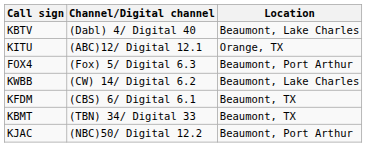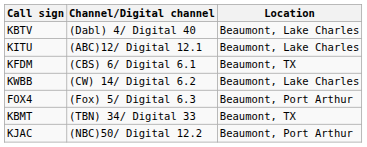 <table class="wikitable">
 <tr>
 <th>Call sign</th>
 <th>Channel/Digital channel</th>
 <th>Location</th>
 </tr>
 <tr>
 <td>KBTV</td>
 <td>(Dabl) 4/ Digital 40</td>
 <td>Beaumont, Lake Charles</td>
 </tr>
 <tr>
 <td>KITU</td>
 <td>(ABC)12/ Digital 12.1</td>
-<td>Orange, TX</td>
+<td>Beaumont, Lake Charles</td>
 </tr>
 <tr>
-<td>FOX4</td>
-<td>(Fox) 5/ Digital 6.3</td>
-<td>Beaumont, Port Arthur</td>
+<td>KFDM</td>
+<td>(CBS) 6/ Digital 6.1</td>
+<td>Beaumont, TX</td>
 </tr>
 <tr>
 <td>KWBB</td>
 <td>(CW) 14/ Digital 6.2</td>
 <td>Beaumont, Lake Charles</td>
 </tr>
 <tr>
-<td>KFDM</td>
-<td>(CBS) 6/ Digital 6.1</td>
-<td>Beaumont, TX</td>
+<td>FOX4</td>
+<td>(Fox) 5/ Digital 6.3</td>
+<td>Beaumont, Port Arthur</td>
 </tr>
 <tr>
 <td>KBMT</td>
 <td>(TBN) 34/ Digital 33</td>
 <td>Beaumont, TX</td>
 </tr>
 <tr>
 <td>KJAC</td>
 <td>(NBC)50/ Digital 12.2</td>
 <td>Beaumont, Port Arthur</td>
 </tr>
 </table>
